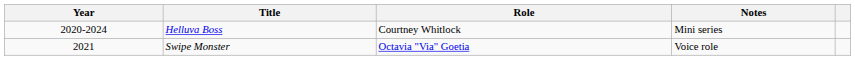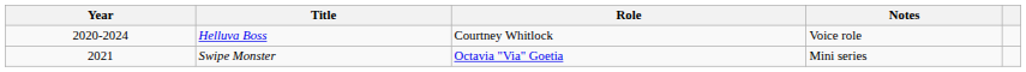 <table class="wikitable sortable" style="width:100%">
 <tr>
 <th>Year</th>
 <th>Title</th>
 <th>Role</th>
 <th>Notes</th>
 <th></th>
 </tr>
 <tr>
 <td align="center">2020-2024</td>
 <td><em><a href='#'>Helluva Boss</a></em></td>
 <td>Courtney Whitlock</td>
-<td>Mini series</td>
+<td>Voice role</td>
 <td></td>
 </tr>
 <tr>
 <td align="center">2021</td>
 <td><em>Swipe Monster</em></td>
 <td><a href='#'>Octavia "Via" Goetia</a></td>
-<td>Voice role</td>
+<td>Mini series</td>
 <td></td>
 </tr>
 </table>
